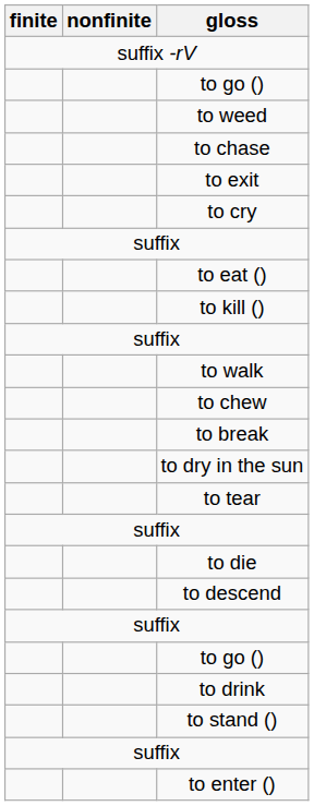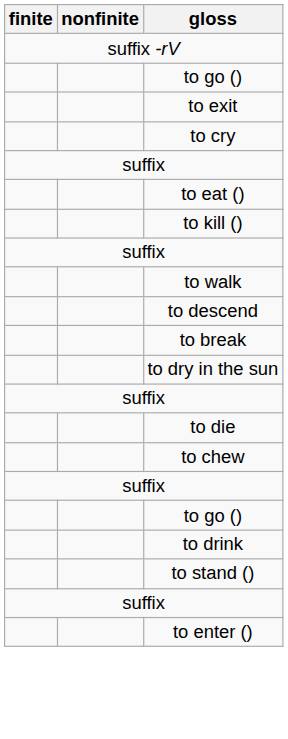 <table class="wikitable" style="text-align: center;">
 <tr>
 <th>finite</th>
 <th>nonfinite</th>
 <th>gloss</th>
 </tr>
 <tr>
 <td colspan="3">suffix <em>-rV</em></td>
 </tr>
 <tr>
 <td></td>
 <td></td>
 <td>to go ()</td>
-</tr>
-<tr>
-<td></td>
-<td></td>
-<td>to weed</td>
-</tr>
-<tr>
-<td></td>
-<td></td>
-<td>to chase</td>
 </tr>
 <tr>
 <td></td>
 <td></td>
 <td>to exit</td>
 </tr>
 <tr>
 <td></td>
 <td></td>
 <td>to cry</td>
 </tr>
 <tr>
 <td colspan="3">suffix </td>
 </tr>
 <tr>
 <td></td>
 <td></td>
 <td>to eat ()</td>
 </tr>
 <tr>
 <td></td>
 <td></td>
 <td>to kill ()</td>
 </tr>
 <tr>
 <td colspan="3">suffix </td>
 </tr>
 <tr>
 <td></td>
 <td></td>
 <td>to walk</td>
 </tr>
 <tr>
 <td></td>
 <td></td>
-<td>to chew</td>
+<td>to descend</td>
 </tr>
 <tr>
 <td></td>
 <td></td>
 <td>to break</td>
 </tr>
 <tr>
 <td></td>
 <td></td>
 <td>to dry in the sun</td>
 </tr>
 <tr>
-<td></td>
-<td></td>
-<td>to tear</td>
-</tr>
-<tr>
 <td colspan="3">suffix </td>
 </tr>
 <tr>
 <td></td>
 <td></td>
 <td>to die</td>
 </tr>
 <tr>
 <td></td>
 <td></td>
-<td>to descend</td>
+<td>to chew</td>
 </tr>
 <tr>
 <td colspan="3">suffix </td>
 </tr>
 <tr>
 <td></td>
 <td></td>
 <td>to go ()</td>
 </tr>
 <tr>
 <td></td>
 <td></td>
 <td>to drink</td>
 </tr>
 <tr>
 <td></td>
 <td></td>
 <td>to stand ()</td>
 </tr>
 <tr>
 <td colspan="3">suffix </td>
 </tr>
 <tr>
 <td></td>
 <td></td>
 <td>to enter ()</td>
 </tr>
 </table>
